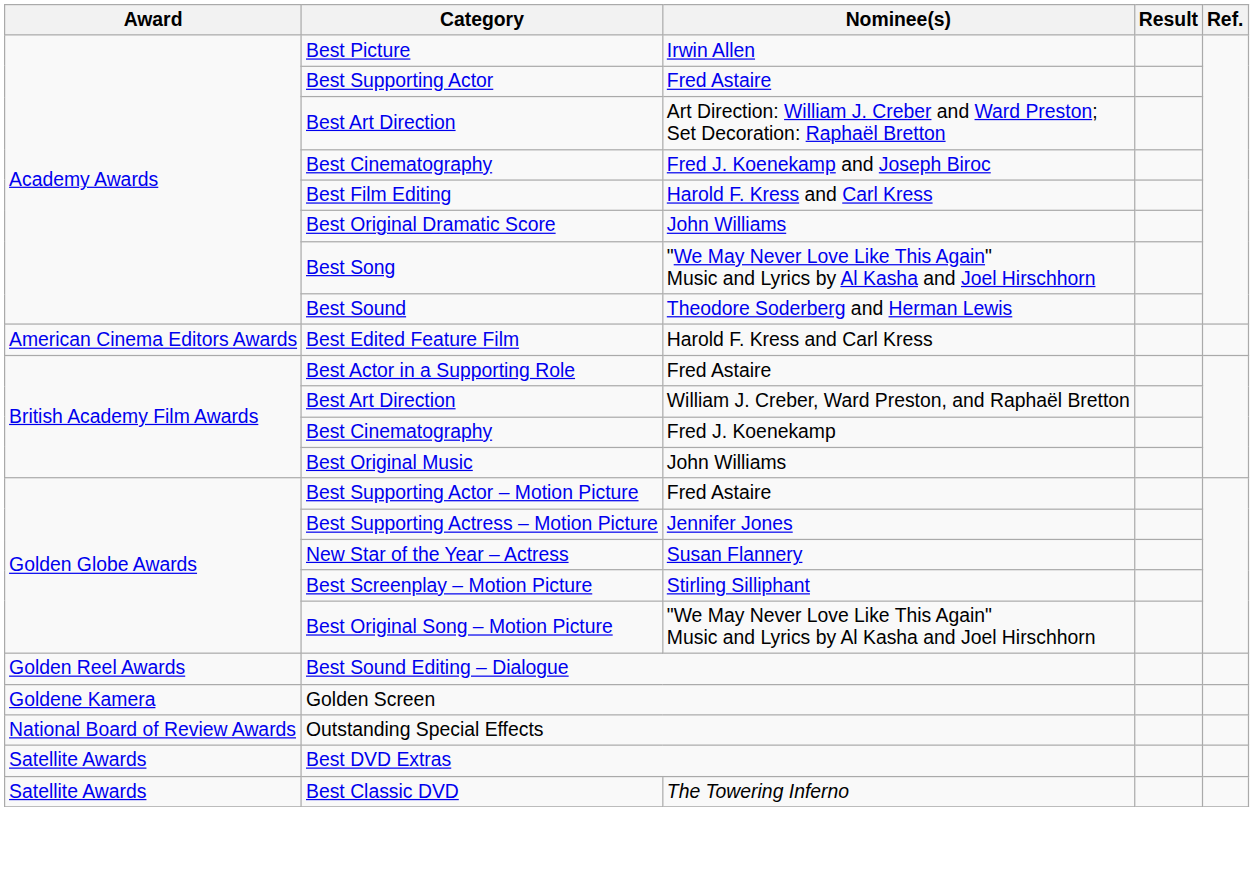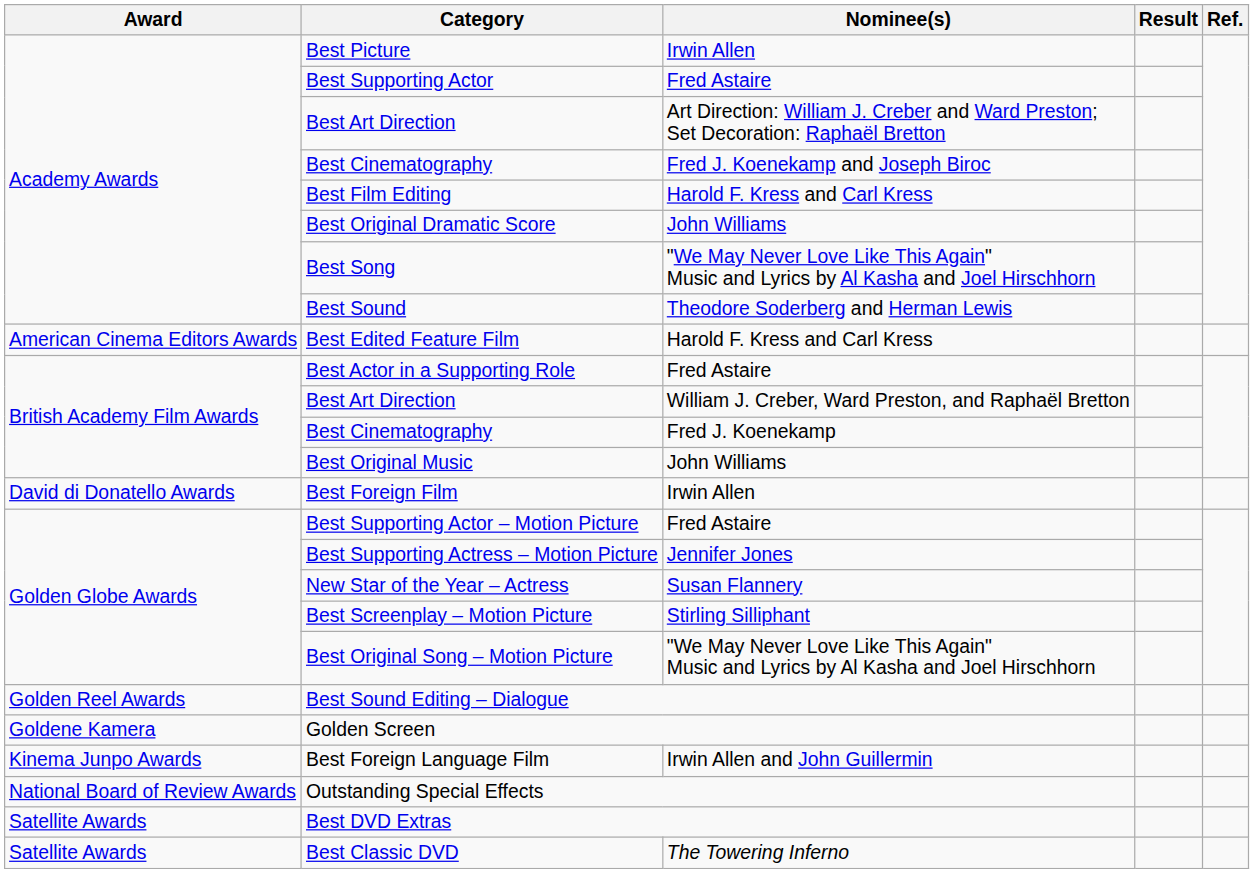 <table class="wikitable">
 <tr>
 <th>Award</th>
 <th>Category</th>
 <th>Nominee(s)</th>
 <th>Result</th>
 <th>Ref.</th>
 </tr>
 <tr>
 <td rowspan="8"><a href='#'>Academy Awards</a></td>
 <td><a href='#'>Best Picture</a></td>
 <td><a href='#'>Irwin Allen</a></td>
 <td></td>
 <td align="center" rowspan="8"></td>
 </tr>
 <tr>
 <td><a href='#'>Best Supporting Actor</a></td>
 <td><a href='#'>Fred Astaire</a></td>
 <td></td>
 </tr>
 <tr>
 <td><a href='#'>Best Art Direction</a></td>
 <td>Art Direction: <a href='#'>William J. Creber</a> and <a href='#'>Ward Preston</a>; <br>Set Decoration: <a href='#'>Raphaël Bretton</a></td>
 <td></td>
 </tr>
 <tr>
 <td><a href='#'>Best Cinematography</a></td>
 <td><a href='#'>Fred J. Koenekamp</a> and <a href='#'>Joseph Biroc</a></td>
 <td></td>
 </tr>
 <tr>
 <td><a href='#'>Best Film Editing</a></td>
 <td><a href='#'>Harold F. Kress</a> and <a href='#'>Carl Kress</a></td>
 <td></td>
 </tr>
 <tr>
 <td><a href='#'>Best Original Dramatic Score</a></td>
 <td><a href='#'>John Williams</a></td>
 <td></td>
 </tr>
 <tr>
 <td><a href='#'>Best Song</a></td>
 <td>"<a href='#'>We May Never Love Like This Again</a>" <br> Music and Lyrics by <a href='#'>Al Kasha</a> and <a href='#'>Joel Hirschhorn</a></td>
 <td></td>
 </tr>
 <tr>
 <td><a href='#'>Best Sound</a></td>
 <td><a href='#'>Theodore Soderberg</a> and <a href='#'>Herman Lewis</a></td>
 <td></td>
 </tr>
 <tr>
 <td><a href='#'>American Cinema Editors Awards</a></td>
 <td><a href='#'>Best Edited Feature Film</a></td>
 <td>Harold F. Kress and Carl Kress</td>
 <td></td>
 <td align="center"></td>
 </tr>
 <tr>
 <td rowspan="4"><a href='#'>British Academy Film Awards</a></td>
 <td><a href='#'>Best Actor in a Supporting Role</a></td>
 <td>Fred Astaire</td>
 <td></td>
 <td align="center" rowspan="4"></td>
 </tr>
 <tr>
 <td><a href='#'>Best Art Direction</a></td>
 <td>William J. Creber, Ward Preston, and Raphaël Bretton</td>
 <td></td>
 </tr>
 <tr>
 <td><a href='#'>Best Cinematography</a></td>
 <td>Fred J. Koenekamp</td>
 <td></td>
 </tr>
 <tr>
 <td><a href='#'>Best Original Music</a></td>
 <td>John Williams </td>
 <td></td>
 </tr>
 <tr>
+<td><a href='#'>David di Donatello Awards</a></td>
+<td><a href='#'>Best Foreign Film</a></td>
+<td>Irwin Allen</td>
+<td></td>
+<td align="center"></td>
+</tr>
+<tr>
 <td rowspan="5"><a href='#'>Golden Globe Awards</a></td>
 <td><a href='#'>Best Supporting Actor – Motion Picture</a></td>
 <td>Fred Astaire</td>
 <td></td>
 <td align="center" rowspan="5"></td>
 </tr>
 <tr>
 <td><a href='#'>Best Supporting Actress – Motion Picture</a></td>
 <td><a href='#'>Jennifer Jones</a></td>
 <td></td>
 </tr>
 <tr>
 <td><a href='#'>New Star of the Year – Actress</a></td>
 <td><a href='#'>Susan Flannery</a></td>
 <td></td>
 </tr>
 <tr>
 <td><a href='#'>Best Screenplay – Motion Picture</a></td>
 <td><a href='#'>Stirling Silliphant</a></td>
 <td></td>
 </tr>
 <tr>
 <td><a href='#'>Best Original Song – Motion Picture</a></td>
 <td>"We May Never Love Like This Again" <br>Music and Lyrics by Al Kasha and Joel Hirschhorn</td>
 <td></td>
 </tr>
 <tr>
 <td><a href='#'>Golden Reel Awards</a></td>
 <td colspan="2"><a href='#'>Best Sound Editing – Dialogue</a></td>
 <td></td>
 <td align="center"></td>
 </tr>
 <tr>
 <td><a href='#'>Goldene Kamera</a></td>
 <td colspan="2">Golden Screen</td>
 <td></td>
 <td align="center"></td>
 </tr>
 <tr>
+<td><a href='#'>Kinema Junpo Awards</a></td>
+<td>Best Foreign Language Film</td>
+<td>Irwin Allen and <a href='#'>John Guillermin</a></td>
+<td></td>
+<td align="center"></td>
+</tr>
+<tr>
 <td><a href='#'>National Board of Review Awards</a></td>
 <td colspan="2">Outstanding Special Effects</td>
 <td></td>
 <td align="center"></td>
 </tr>
 <tr>
 <td><a href='#'>Satellite Awards</a> </td>
 <td colspan="2"><a href='#'>Best DVD Extras</a></td>
 <td></td>
 <td align="center"></td>
 </tr>
 <tr>
 <td><a href='#'>Satellite Awards</a> </td>
 <td><a href='#'>Best Classic DVD</a></td>
 <td><em>The Towering Inferno</em> <br></td>
 <td></td>
 <td align="center"></td>
 </tr>
 </table>
